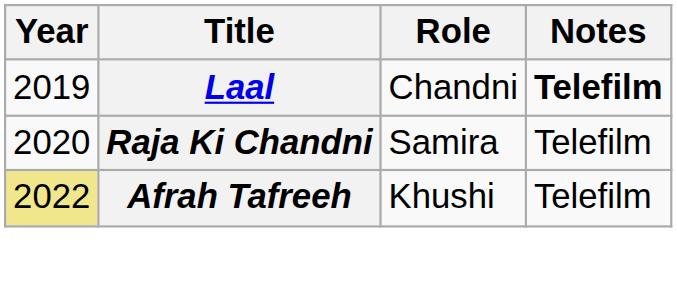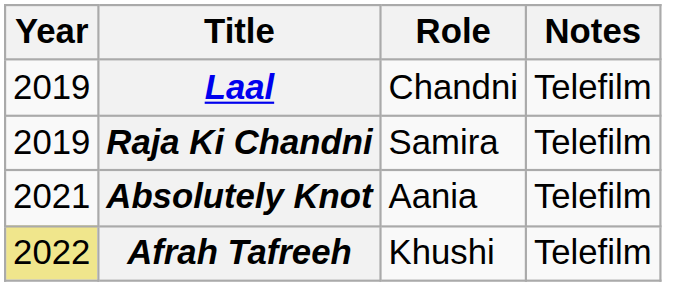 <table class="wikitable sortable plainrowheaders">
 <tr style="text-align:center;">
 <th scope="col">Year</th>
 <th scope="col">Title</th>
 <th scope="col">Role</th>
 <th class="unsortable" scope="col">Notes</th>
 </tr>
 <tr>
 <td>2019</td>
 <th scope="row"><em><a href='#'>Laal</a></em></th>
 <td>Chandni</td>
-<td><strong>Telefilm</strong></td>
+<td>Telefilm</td>
 </tr>
 <tr>
-<td>2020</td>
+<td>2019</td>
 <th scope="row"><em>Raja Ki Chandni</em></th>
 <td>Samira</td>
+<td>Telefilm</td>
+</tr>
+<tr>
+<td>2021</td>
+<th scope="row"><em>Absolutely Knot</em></th>
+<td>Aania</td>
 <td>Telefilm</td>
 </tr>
 <tr>
 <td style="background: khaki;">2022</td>
 <th scope="row"><em>Afrah Tafreeh</em></th>
 <td>Khushi</td>
 <td>Telefilm</td>
 </tr>
 </table>
